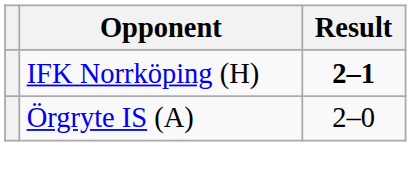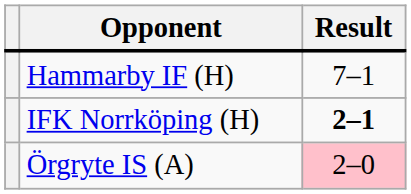 <table class="wikitable plainrowheaders" style="text-align:center;margin-left:1em;float:right;clear:right;min-width:226px">
 <tr>
 <th scope="col"></th>
 <th scope="col">Opponent</th>
 <th scope="col">Result</th>
+</tr>
+<tr style="border-top:2px solid black">
+<th scope="row" style="text-align:center"></th>
+<td align="left"><a href='#'>Hammarby IF</a> (H)</td>
+<td>7–1</td>
 </tr>
 <tr>
 <th scope="row" style="text-align:center"></th>
 <td align="left"><a href='#'>IFK Norrköping</a> (H)</td>
 <td><strong>2–1</strong></td>
 </tr>
 <tr>
 <th scope="row" style="text-align:center"></th>
 <td align="left"><a href='#'>Örgryte IS</a> (A)</td>
-<td>2–0</td>
+<td style="background: pink;">2–0</td>
 </tr>
 </table>
